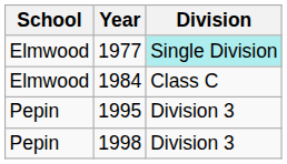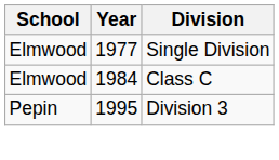 <table class="wikitable">
 <tr>
 <th>School</th>
 <th>Year</th>
 <th>Division</th>
 </tr>
 <tr>
 <td>Elmwood</td>
 <td>1977</td>
-<td style="background: paleturquoise;">Single Division</td>
+<td>Single Division</td>
 </tr>
 <tr>
 <td>Elmwood</td>
 <td>1984</td>
 <td>Class C</td>
 </tr>
 <tr>
 <td>Pepin</td>
 <td>1995</td>
 <td>Division 3</td>
 </tr>
-<tr>
-<td>Pepin</td>
-<td>1998</td>
-<td>Division 3</td>
-</tr>
 </table>
